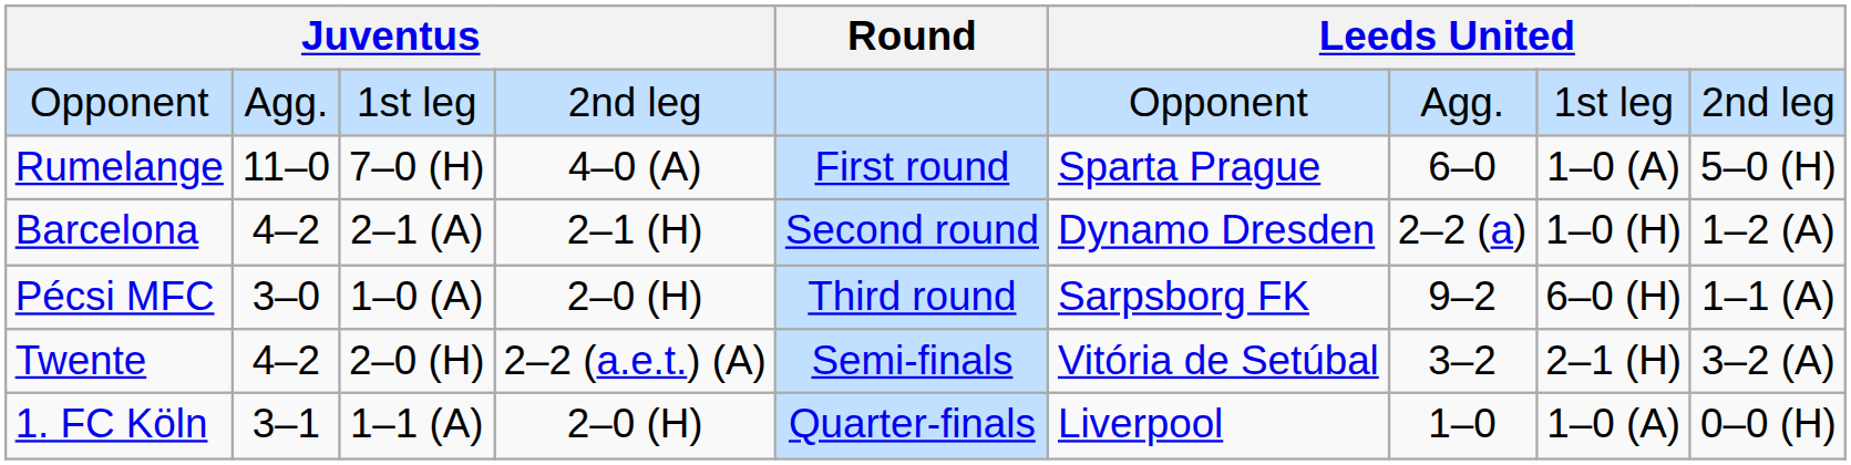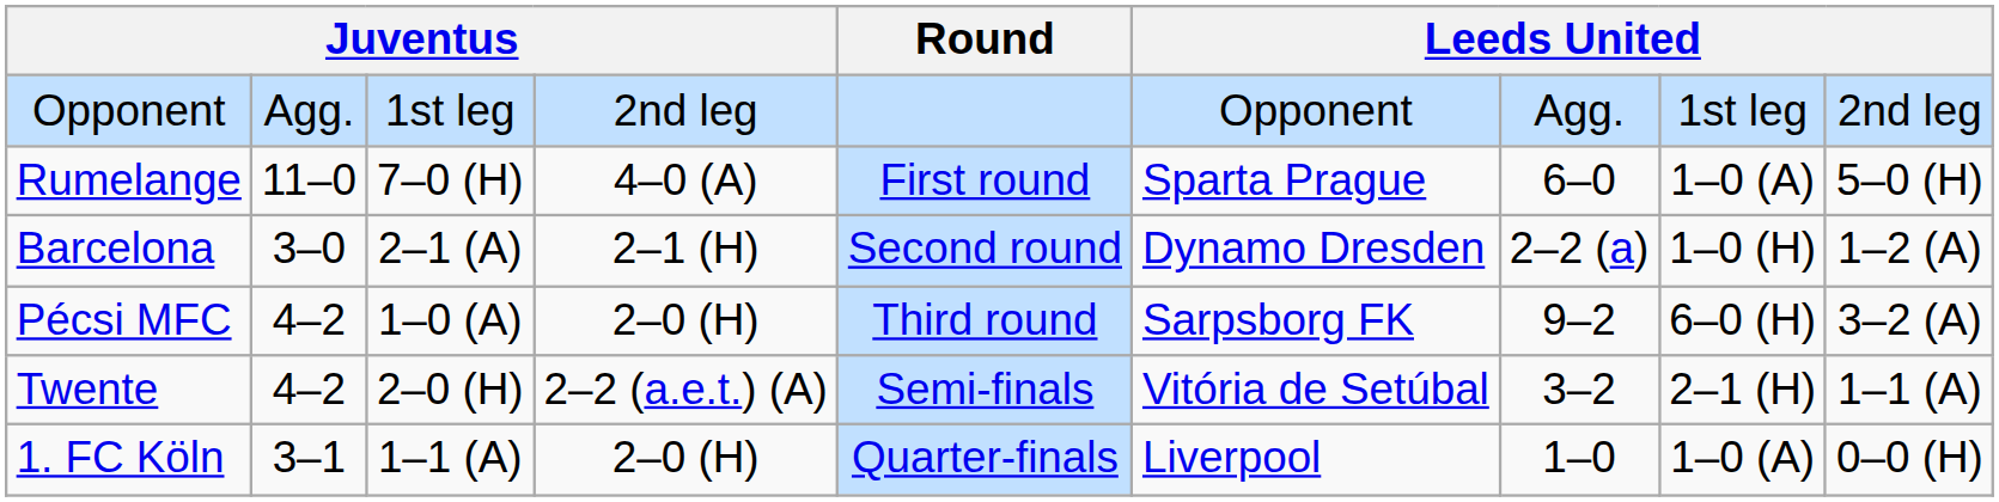 <table class="wikitable" style="text-align:center">
 <tr>
 <th colspan=4><a href='#'>Juventus</a></th>
 <th>Round</th>
 <th colspan=4><a href='#'>Leeds United</a></th>
 </tr>
 <tr style="background:#c1e0ff">
 <td>Opponent</td>
 <td>Agg.</td>
 <td>1st leg</td>
 <td>2nd leg</td>
 <td></td>
 <td>Opponent</td>
 <td>Agg.</td>
 <td>1st leg</td>
 <td>2nd leg</td>
 </tr>
 <tr>
 <td align=left> <a href='#'>Rumelange</a></td>
 <td>11–0</td>
 <td>7–0 (H)</td>
 <td>4–0 (A)</td>
 <td style="background:#c1e0ff;"><a href='#'>First round</a></td>
 <td align=left> <a href='#'>Sparta Prague</a></td>
 <td>6–0</td>
 <td>1–0 (A)</td>
 <td>5–0 (H)</td>
 </tr>
 <tr>
 <td align=left> <a href='#'>Barcelona</a></td>
-<td>4–2</td>
+<td>3–0</td>
 <td>2–1 (A)</td>
 <td>2–1 (H)</td>
 <td style="background:#c1e0ff;"><a href='#'>Second round</a></td>
 <td align=left> <a href='#'>Dynamo Dresden</a></td>
 <td>2–2 (<a href='#'>a</a>)</td>
 <td>1–0 (H)</td>
 <td>1–2 (A)</td>
 </tr>
 <tr>
 <td align=left> <a href='#'>Pécsi MFC</a></td>
-<td>3–0</td>
+<td>4–2</td>
 <td>1–0 (A)</td>
 <td>2–0 (H)</td>
 <td style="background:#c1e0ff;"><a href='#'>Third round</a></td>
 <td align=left> <a href='#'>Sarpsborg FK</a></td>
 <td>9–2</td>
 <td>6–0 (H)</td>
-<td>1–1 (A)</td>
+<td>3–2 (A)</td>
 </tr>
 <tr>
 <td align=left> <a href='#'>Twente</a></td>
 <td>4–2</td>
 <td>2–0 (H)</td>
 <td>2–2 (<a href='#'>a.e.t.</a>) (A)</td>
 <td style="background:#c1e0ff;"><a href='#'>Semi-finals</a></td>
 <td align=left> <a href='#'>Vitória de Setúbal</a></td>
 <td>3–2</td>
 <td>2–1 (H)</td>
-<td>3–2 (A)</td>
+<td>1–1 (A)</td>
 </tr>
 <tr>
 <td align=left> <a href='#'>1. FC Köln</a></td>
 <td>3–1</td>
 <td>1–1 (A)</td>
 <td>2–0 (H)</td>
 <td style="background:#c1e0ff;"><a href='#'>Quarter-finals</a></td>
 <td align=left> <a href='#'>Liverpool</a></td>
 <td>1–0</td>
 <td>1–0 (A)</td>
 <td>0–0 (H)</td>
 </tr>
 </table>
